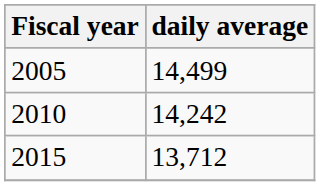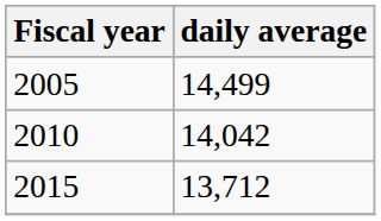 <table class="wikitable">
 <tr>
 <th>Fiscal year</th>
 <th>daily average</th>
 </tr>
 <tr>
 <td>2005</td>
 <td>14,499</td>
 </tr>
 <tr>
 <td>2010</td>
-<td>14,242</td>
+<td>14,042</td>
 </tr>
 <tr>
 <td>2015</td>
 <td>13,712</td>
 </tr>
 <tr>
 </tr>
 </table>
